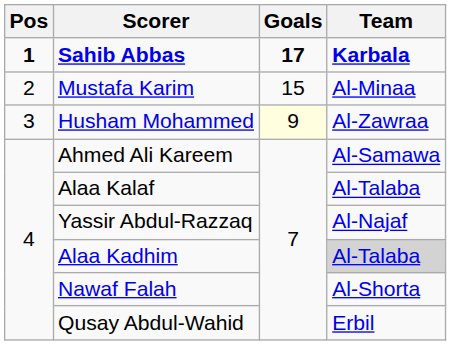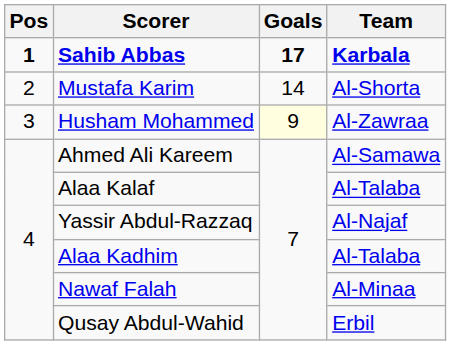 <table class="wikitable">
 <tr>
 <th>Pos</th>
 <th>Scorer</th>
 <th>Goals</th>
 <th>Team</th>
 </tr>
 <tr>
 <td align=center><strong>1</strong></td>
 <td><strong><a href='#'>Sahib Abbas</a></strong></td>
 <td align=center><strong>17</strong></td>
 <td><strong><a href='#'>Karbala</a></strong></td>
 </tr>
 <tr>
 <td align=center>2</td>
 <td><a href='#'>Mustafa Karim</a></td>
-<td align=center>15</td>
-<td><a href='#'>Al-Minaa</a></td>
+<td align=center>14</td>
+<td><a href='#'>Al-Shorta</a></td>
 </tr>
 <tr>
 <td align=center>3</td>
 <td><a href='#'>Husham Mohammed</a></td>
 <td align=center style="background: lightyellow;">9</td>
 <td><a href='#'>Al-Zawraa</a></td>
 </tr>
 <tr>
 <td rowspan="6" align=center>4</td>
 <td>Ahmed Ali Kareem</td>
 <td rowspan="6" align=center>7</td>
 <td><a href='#'>Al-Samawa</a></td>
 </tr>
 <tr>
 <td>Alaa Kalaf</td>
 <td><a href='#'>Al-Talaba</a></td>
 </tr>
 <tr>
 <td>Yassir Abdul-Razzaq</td>
 <td><a href='#'>Al-Najaf</a></td>
 </tr>
 <tr>
 <td><a href='#'>Alaa Kadhim</a></td>
-<td style="background: lightgrey;"><a href='#'>Al-Talaba</a></td>
+<td><a href='#'>Al-Talaba</a></td>
 </tr>
 <tr>
 <td><a href='#'>Nawaf Falah</a></td>
-<td><a href='#'>Al-Shorta</a></td>
+<td><a href='#'>Al-Minaa</a></td>
 </tr>
 <tr>
 <td>Qusay Abdul-Wahid</td>
 <td><a href='#'>Erbil</a></td>
 </tr>
 </table>
